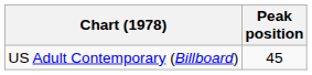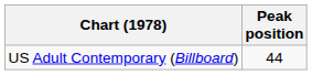 <table class="wikitable">
 <tr>
 <th align="left">Chart (1978)</th>
 <th align="center">Peak<br>position</th>
 </tr>
 <tr>
 <td align="left">US <a href='#'>Adult Contemporary</a> (<em><a href='#'>Billboard</a></em>)</td>
-<td align="center">45</td>
+<td align="center">44</td>
 </tr>
 </table>
